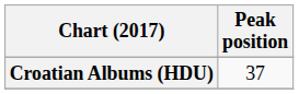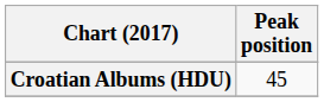 <table class="wikitable sortable plainrowheaders" style="text-align:center;">
 <tr>
 <th style="text-align:center;">Chart (2017)</th>
 <th style="text-align:center;">Peak<br>position</th>
 </tr>
 <tr>
 </tr>
 <tr>
 <th scope="row">Croatian Albums (HDU)</th>
-<td style="text-align:center;">37</td>
+<td style="text-align:center;">45</td>
 </tr>
 <tr>
 </tr>
 </table>
